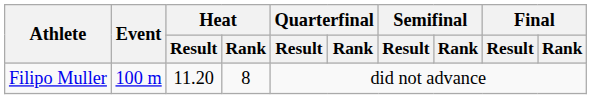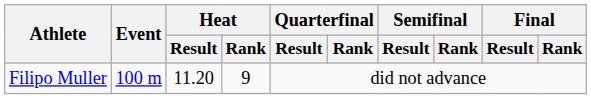 <table class=wikitable style="font-size:90%">
 <tr>
 <th rowspan="2">Athlete</th>
 <th rowspan="2">Event</th>
 <th colspan="2">Heat</th>
 <th colspan="2">Quarterfinal</th>
 <th colspan="2">Semifinal</th>
 <th colspan="2">Final</th>
 </tr>
 <tr style="font-size:95%">
 <th>Result</th>
 <th>Rank</th>
 <th>Result</th>
 <th>Rank</th>
 <th>Result</th>
 <th>Rank</th>
 <th>Result</th>
 <th>Rank</th>
 </tr>
 <tr align=center>
 <td align=left><a href='#'>Filipo Muller</a></td>
 <td align=left><a href='#'>100 m</a></td>
 <td>11.20</td>
-<td>8</td>
+<td>9</td>
 <td colspan=6>did not advance</td>
 </tr>
 </table>
